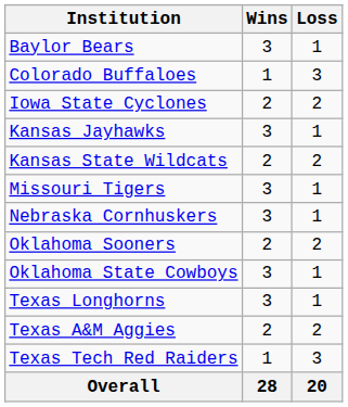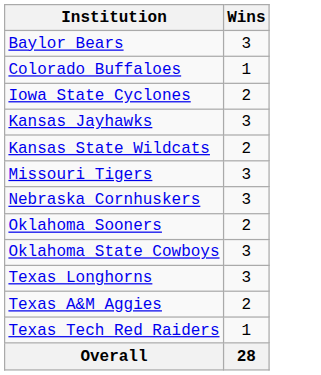 <table class="wikitable sortable" style="text-align:center;">
 <tr>
 <th>Institution</th>
 <th>Wins</th>
-<th>Loss</th>
 </tr>
 <tr>
 <td align=left><a href='#'>Baylor Bears</a></td>
 <td>3</td>
-<td>1</td>
 </tr>
 <tr>
 <td align=left><a href='#'>Colorado Buffaloes</a></td>
 <td>1</td>
-<td>3</td>
 </tr>
 <tr>
 <td align=left><a href='#'>Iowa State Cyclones</a></td>
-<td>2</td>
 <td>2</td>
 </tr>
 <tr>
 <td align=left><a href='#'>Kansas Jayhawks</a></td>
 <td>3</td>
-<td>1</td>
 </tr>
 <tr>
 <td align=left><a href='#'>Kansas State Wildcats</a></td>
-<td>2</td>
 <td>2</td>
 </tr>
 <tr>
 <td align=left><a href='#'>Missouri Tigers</a></td>
 <td>3</td>
-<td>1</td>
 </tr>
 <tr>
 <td align=left><a href='#'>Nebraska Cornhuskers</a></td>
 <td>3</td>
-<td>1</td>
 </tr>
 <tr>
 <td align=left><a href='#'>Oklahoma Sooners</a></td>
-<td>2</td>
 <td>2</td>
 </tr>
 <tr>
 <td align=left><a href='#'>Oklahoma State Cowboys</a></td>
 <td>3</td>
-<td>1</td>
 </tr>
 <tr>
 <td align=left><a href='#'>Texas Longhorns</a></td>
 <td>3</td>
-<td>1</td>
 </tr>
 <tr>
 <td align=left><a href='#'>Texas A&M Aggies</a></td>
-<td>2</td>
 <td>2</td>
 </tr>
 <tr>
 <td align=left><a href='#'>Texas Tech Red Raiders</a></td>
 <td>1</td>
-<td>3</td>
 </tr>
 <tr class="sortbottom">
 <th>Overall</th>
 <th>28</th>
-<th>20</th>
 </tr>
 </table>
